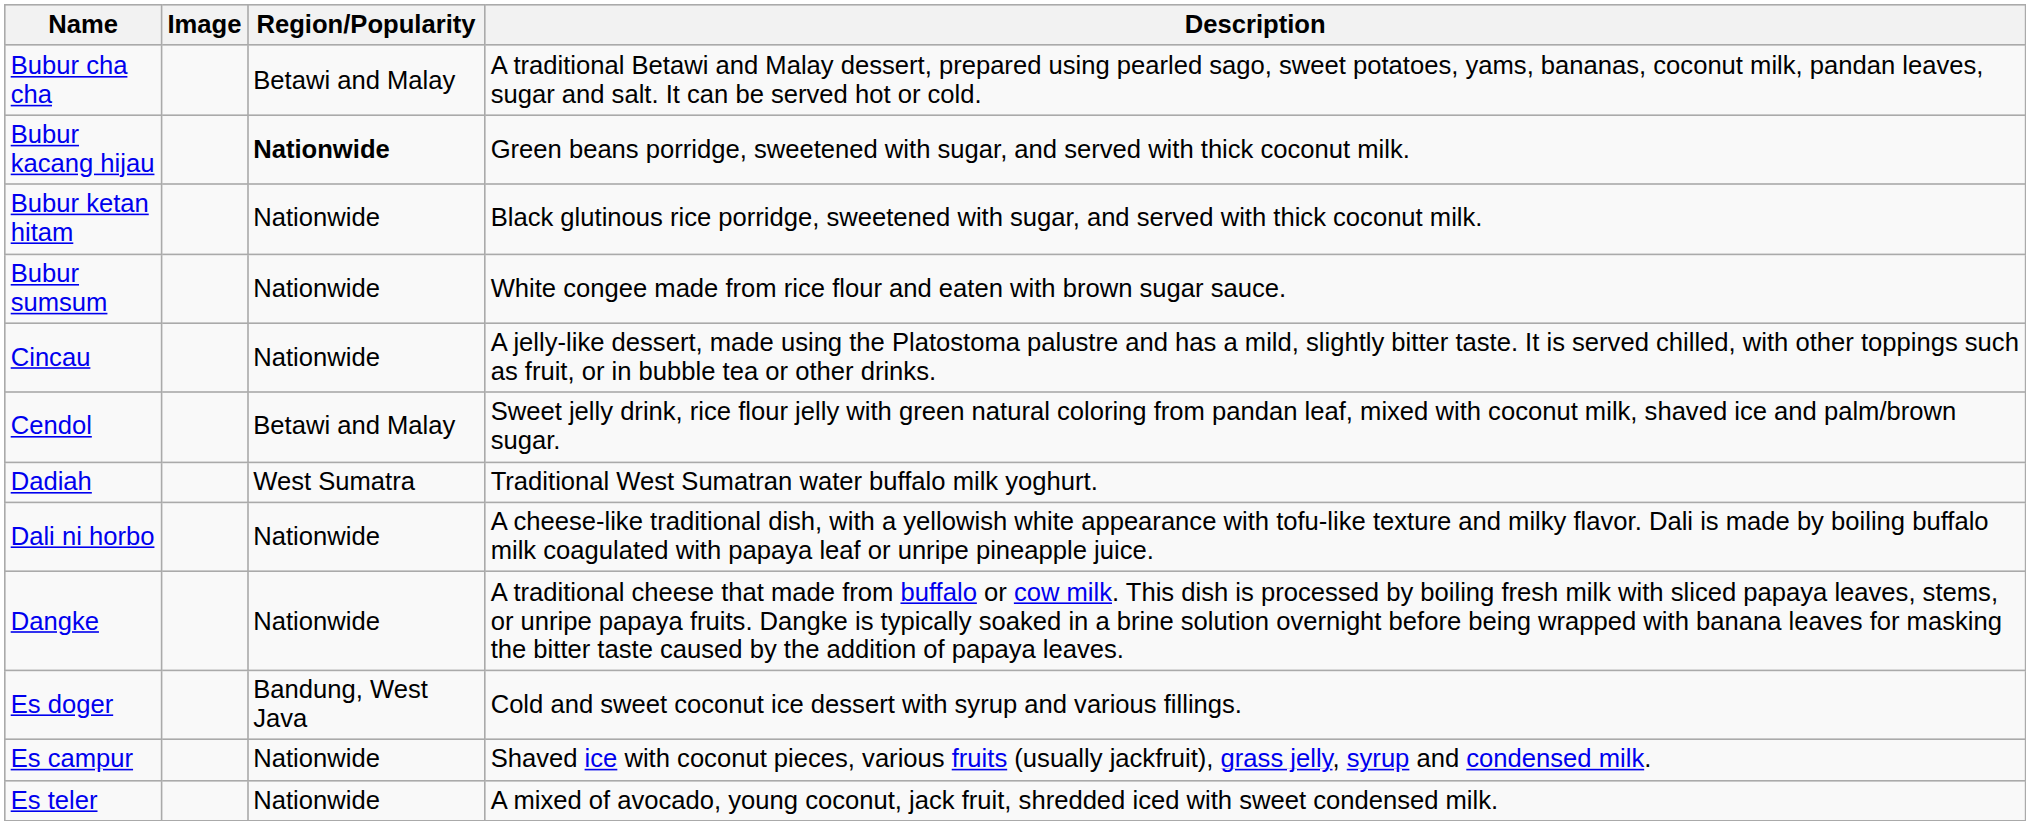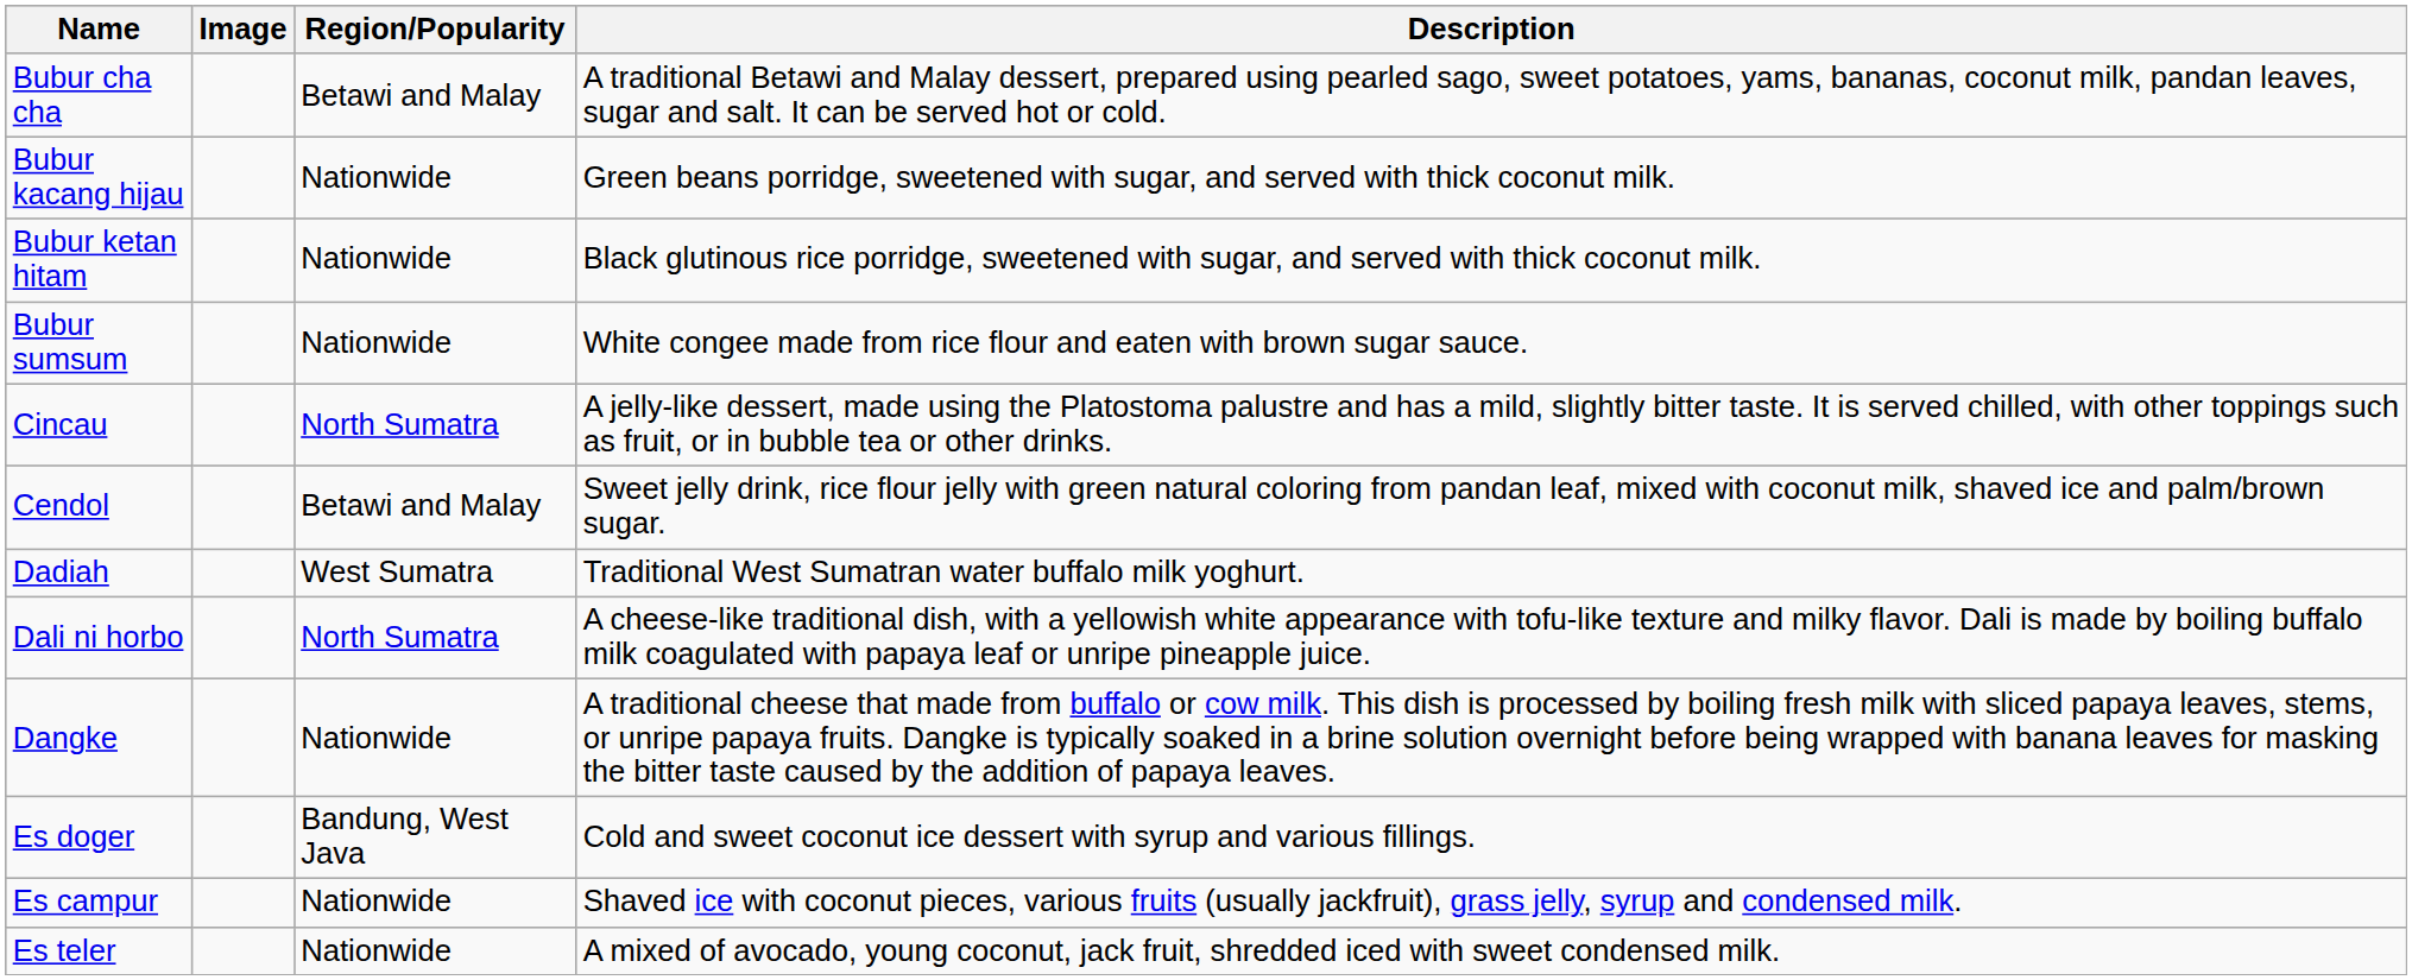 <table class="wikitable sortable" width="100%">
 <tr>
 <th>Name</th>
 <th>Image</th>
 <th>Region/Popularity</th>
 <th>Description</th>
 </tr>
 <tr>
 <td><a href='#'>Bubur cha cha</a></td>
 <td></td>
 <td>Betawi and Malay</td>
 <td>A traditional Betawi and Malay dessert, prepared using pearled sago, sweet potatoes, yams, bananas, coconut milk, pandan leaves, sugar and salt. It can be served hot or cold.</td>
 </tr>
 <tr>
 <td><a href='#'>Bubur kacang hijau</a></td>
 <td></td>
-<td><strong>Nationwide</strong></td>
+<td>Nationwide</td>
 <td>Green beans porridge, sweetened with sugar, and served with thick coconut milk.</td>
 </tr>
 <tr>
 <td><a href='#'>Bubur ketan hitam</a></td>
 <td></td>
 <td>Nationwide</td>
 <td>Black glutinous rice porridge, sweetened with sugar, and served with thick coconut milk.</td>
 </tr>
 <tr>
 <td><a href='#'>Bubur sumsum</a></td>
 <td></td>
 <td>Nationwide</td>
 <td>White congee made from rice flour and eaten with brown sugar sauce.</td>
 </tr>
 <tr>
 <td><a href='#'>Cincau</a></td>
 <td></td>
-<td>Nationwide</td>
+<td><a href='#'>North Sumatra</a></td>
 <td>A jelly-like dessert, made using the Platostoma palustre and has a mild, slightly bitter taste. It is served chilled, with other toppings such as fruit, or in bubble tea or other drinks.</td>
 </tr>
 <tr>
 <td><a href='#'>Cendol</a></td>
 <td></td>
 <td>Betawi and Malay</td>
 <td>Sweet jelly drink, rice flour jelly with green natural coloring from pandan leaf, mixed with coconut milk, shaved ice and palm/brown sugar.</td>
 </tr>
 <tr>
 <td><a href='#'>Dadiah</a></td>
 <td></td>
 <td>West Sumatra</td>
 <td>Traditional West Sumatran water buffalo milk yoghurt.</td>
 </tr>
 <tr>
 <td><a href='#'>Dali ni horbo</a></td>
 <td></td>
-<td>Nationwide</td>
+<td><a href='#'>North Sumatra</a></td>
 <td>A cheese-like traditional dish, with a yellowish white appearance with tofu-like texture and milky flavor. Dali is made by boiling buffalo milk coagulated with papaya leaf or unripe pineapple juice.</td>
 </tr>
 <tr>
 <td><a href='#'>Dangke</a></td>
 <td></td>
 <td>Nationwide</td>
 <td>A traditional cheese that made from <a href='#'>buffalo</a> or <a href='#'>cow milk</a>. This dish is processed by boiling fresh milk with sliced papaya leaves, stems, or unripe papaya fruits. Dangke is typically soaked in a brine solution overnight before being wrapped with banana leaves for masking the bitter taste caused by the addition of papaya leaves.</td>
 </tr>
 <tr>
 <td><a href='#'>Es doger</a></td>
 <td></td>
 <td>Bandung, West Java</td>
 <td>Cold and sweet coconut ice dessert with syrup and various fillings.</td>
 </tr>
 <tr>
 <td><a href='#'>Es campur</a></td>
 <td></td>
 <td>Nationwide</td>
 <td>Shaved <a href='#'>ice</a> with coconut pieces, various <a href='#'>fruits</a> (usually jackfruit), <a href='#'>grass jelly</a>, <a href='#'>syrup</a> and <a href='#'>condensed milk</a>.</td>
 </tr>
 <tr>
 <td><a href='#'>Es teler</a></td>
 <td></td>
 <td>Nationwide</td>
 <td>A mixed of avocado, young coconut, jack fruit, shredded iced with sweet condensed milk.</td>
 </tr>
 <tr>
 </tr>
 </table>
